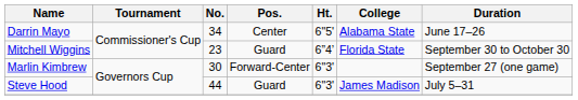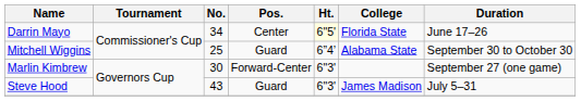 <table class="wikitable" border="1">
 <tr>
 <th>Name</th>
 <th>Tournament</th>
 <th>No.</th>
 <th>Pos.</th>
 <th>Ht.</th>
 <th>College</th>
 <th>Duration</th>
 </tr>
 <tr>
 <td><a href='#'>Darrin Mayo</a></td>
 <td rowspan="2">Commissioner's Cup</td>
 <td align=center>34</td>
 <td align=center>Center</td>
-<td align=center>6"5'</td>
-<td><a href='#'>Alabama State</a></td>
+<td align=center style="background: lightyellow;">6"5'</td>
+<td><a href='#'>Florida State</a></td>
 <td>June 17–26</td>
 </tr>
 <tr>
 <td><a href='#'>Mitchell Wiggins</a></td>
-<td align=center>23</td>
+<td align=center>25</td>
 <td align=center>Guard</td>
 <td align=center>6”4’</td>
-<td><a href='#'>Florida State</a></td>
+<td><a href='#'>Alabama State</a></td>
 <td>September 30 to October 30</td>
 </tr>
 <tr>
 <td><a href='#'>Marlin Kimbrew</a></td>
 <td rowspan="2">Governors Cup</td>
 <td align=center>30</td>
 <td align=center>Forward-Center</td>
 <td align=center>6"3'</td>
 <td></td>
 <td>September 27 (one game)</td>
 </tr>
 <tr>
 <td><a href='#'>Steve Hood</a></td>
-<td align=center>44</td>
+<td align=center>43</td>
 <td align=center>Guard</td>
 <td align=center>6"3'</td>
 <td><a href='#'>James Madison</a></td>
 <td>July 5–31</td>
 </tr>
 <tr>
 </tr>
 </table>
